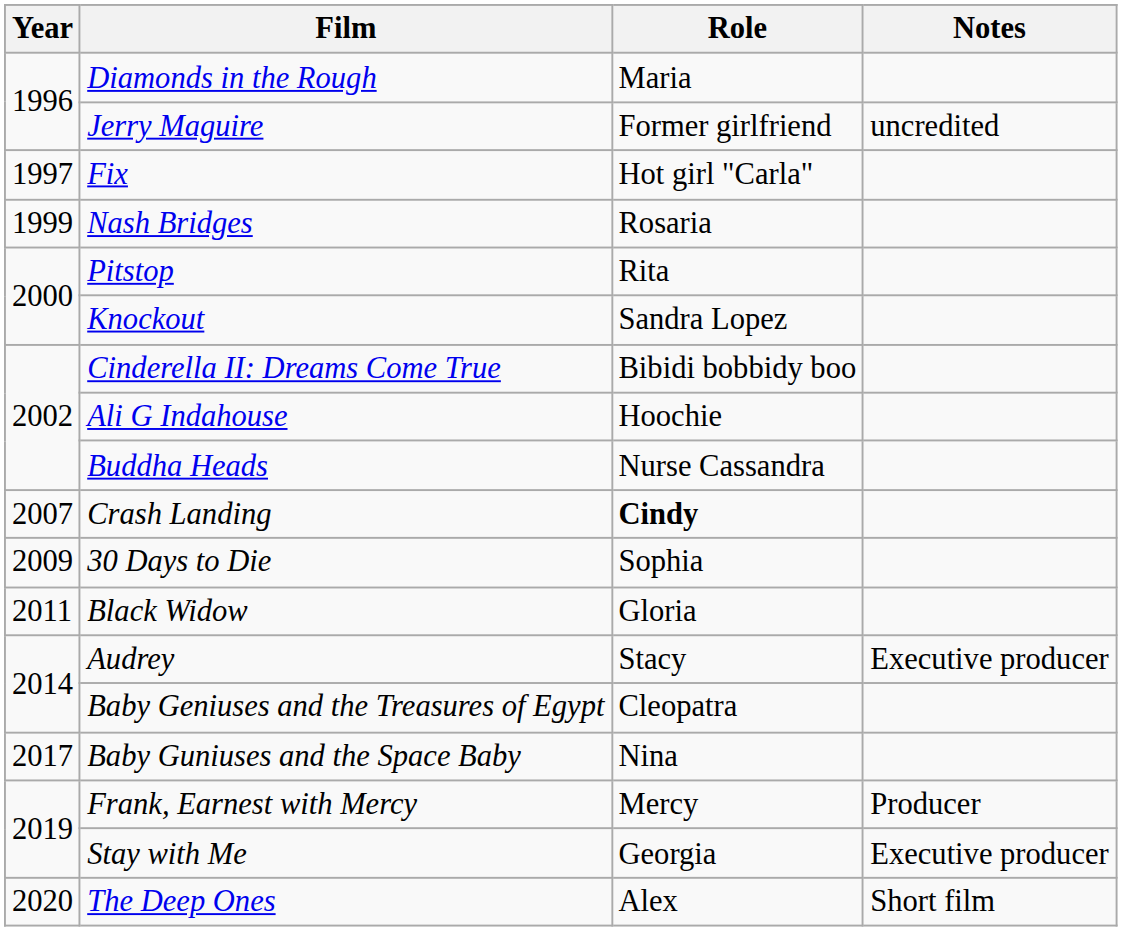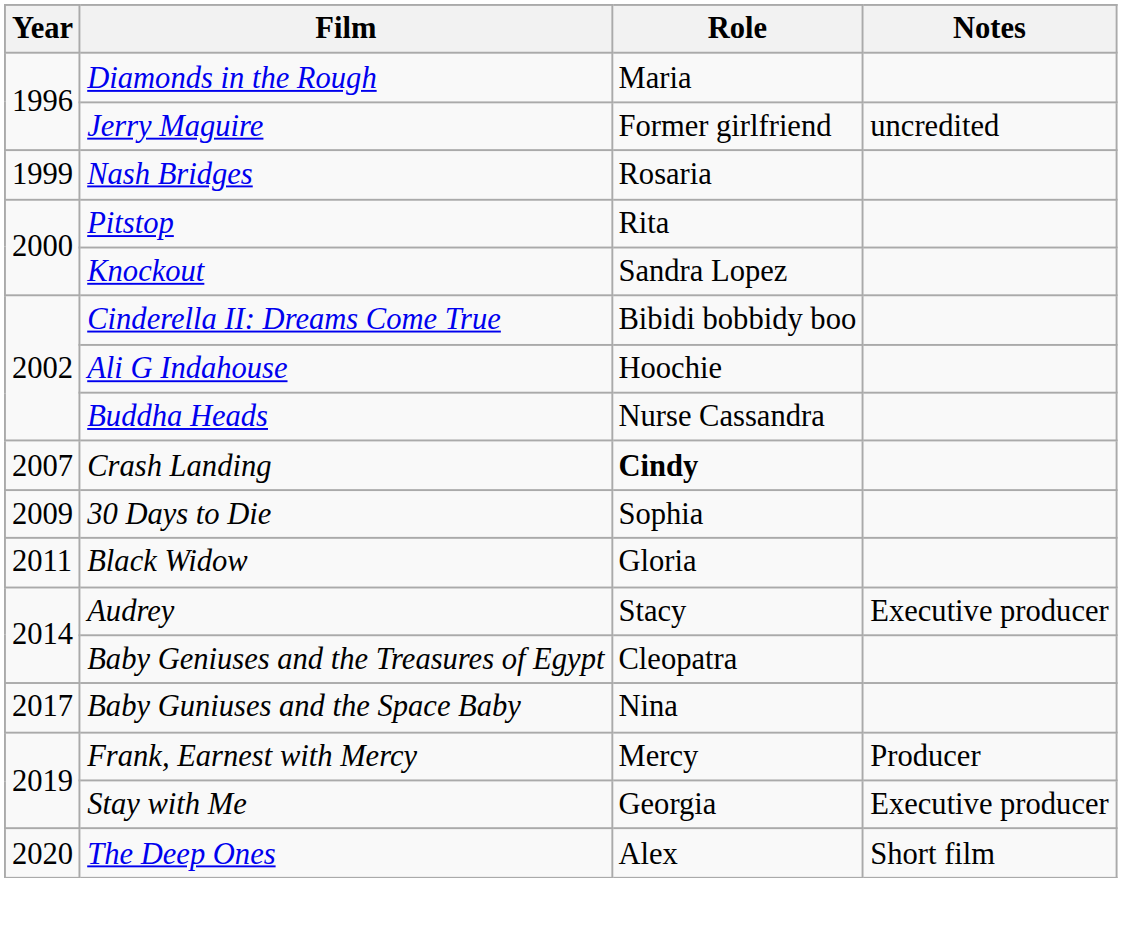 <table class="wikitable">
 <tr>
 <th>Year</th>
 <th>Film</th>
 <th>Role</th>
 <th>Notes</th>
 </tr>
 <tr>
 <td rowspan="2">1996</td>
 <td><em><a href='#'>Diamonds in the Rough</a></em></td>
 <td>Maria</td>
 <td></td>
 </tr>
 <tr>
 <td><em><a href='#'>Jerry Maguire</a></em></td>
 <td>Former girlfriend</td>
 <td>uncredited</td>
-</tr>
-<tr>
-<td>1997</td>
-<td><em><a href='#'>Fix</a></em></td>
-<td>Hot girl "Carla"</td>
-<td></td>
 </tr>
 <tr>
 <td>1999</td>
 <td><em><a href='#'>Nash Bridges</a></em></td>
 <td>Rosaria</td>
 <td></td>
 </tr>
 <tr>
 <td rowspan="2">2000</td>
 <td><em><a href='#'>Pitstop</a></em></td>
 <td>Rita</td>
 <td></td>
 </tr>
 <tr>
 <td><em><a href='#'>Knockout</a></em></td>
 <td>Sandra Lopez</td>
 <td></td>
 </tr>
 <tr>
 <td rowspan="3">2002</td>
 <td><em><a href='#'>Cinderella II: Dreams Come True</a></em></td>
 <td>Bibidi bobbidy boo</td>
 <td></td>
 </tr>
 <tr>
 <td><em><a href='#'>Ali G Indahouse</a></em></td>
 <td>Hoochie</td>
 <td></td>
 </tr>
 <tr>
 <td><em><a href='#'>Buddha Heads</a></em></td>
 <td>Nurse Cassandra</td>
 <td></td>
 </tr>
 <tr>
 <td>2007</td>
 <td><em>Crash Landing</em></td>
 <td><strong>Cindy</strong></td>
 <td></td>
 </tr>
 <tr>
 <td>2009</td>
 <td><em>30 Days to Die</em></td>
 <td>Sophia</td>
 <td></td>
 </tr>
 <tr>
 <td>2011</td>
 <td><em>Black Widow</em></td>
 <td>Gloria</td>
 <td></td>
 </tr>
 <tr>
 <td rowspan="2">2014</td>
 <td><em>Audrey</em></td>
 <td>Stacy</td>
 <td>Executive producer</td>
 </tr>
 <tr>
 <td><em>Baby Geniuses and the Treasures of Egypt</em></td>
 <td>Cleopatra</td>
 <td></td>
 </tr>
 <tr>
 <td>2017</td>
 <td><em>Baby Guniuses and the Space Baby</em></td>
 <td>Nina</td>
 <td></td>
 </tr>
 <tr>
 <td rowspan="2">2019</td>
 <td><em>Frank, Earnest with Mercy</em></td>
 <td>Mercy</td>
 <td>Producer</td>
 </tr>
 <tr>
 <td><em>Stay with Me</em></td>
 <td>Georgia</td>
 <td>Executive producer</td>
 </tr>
 <tr>
 <td>2020</td>
 <td><em><a href='#'>The Deep Ones</a></em></td>
 <td>Alex</td>
 <td>Short film</td>
 </tr>
 </table>
